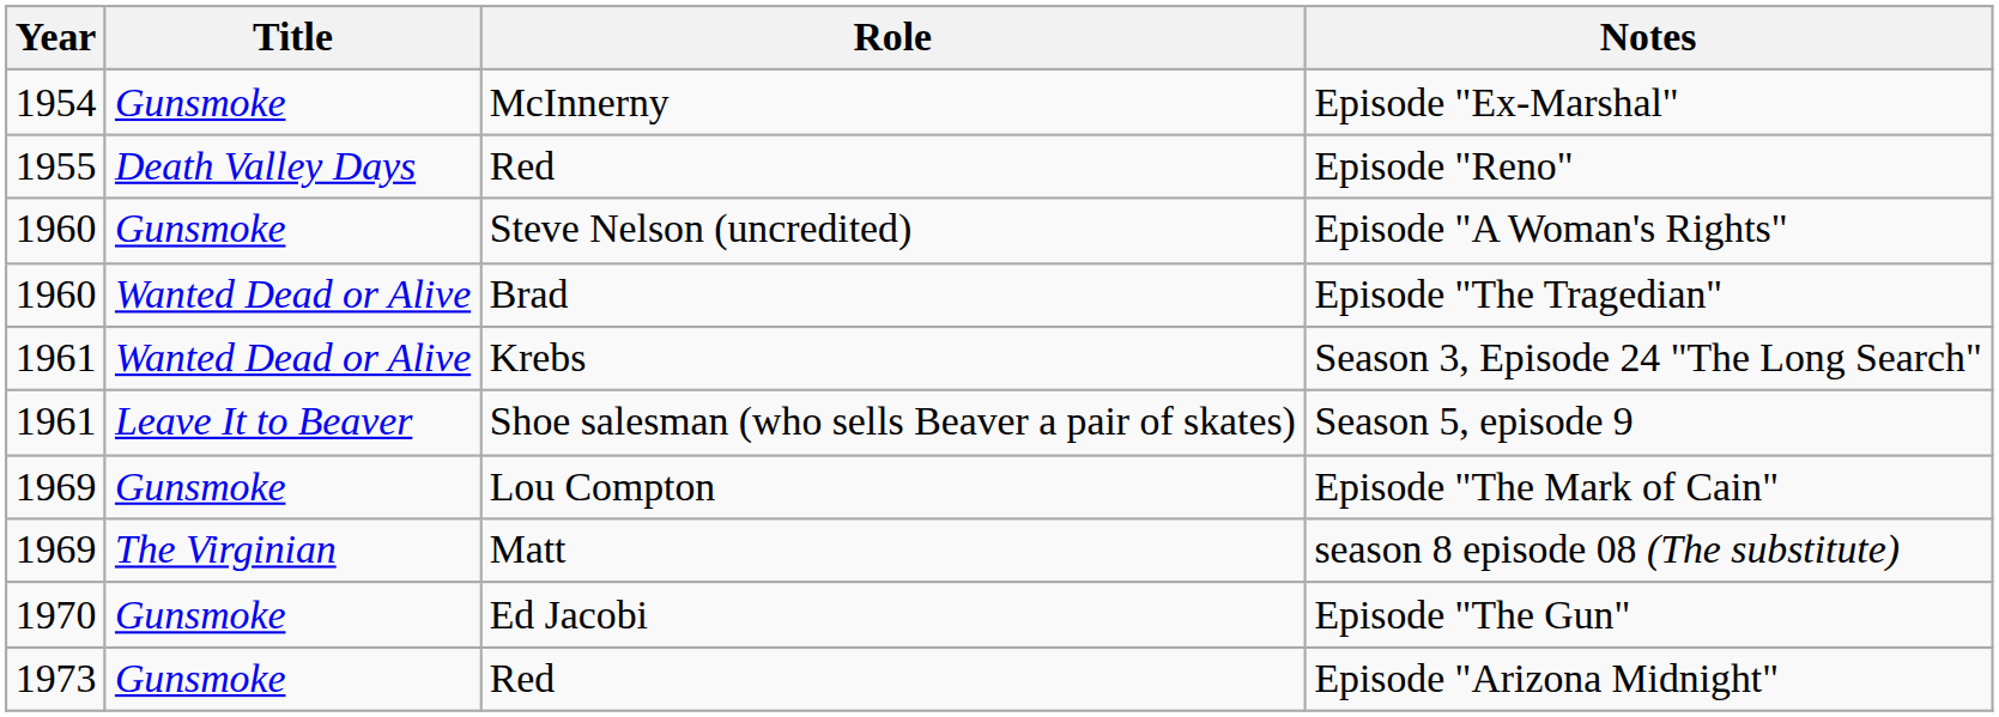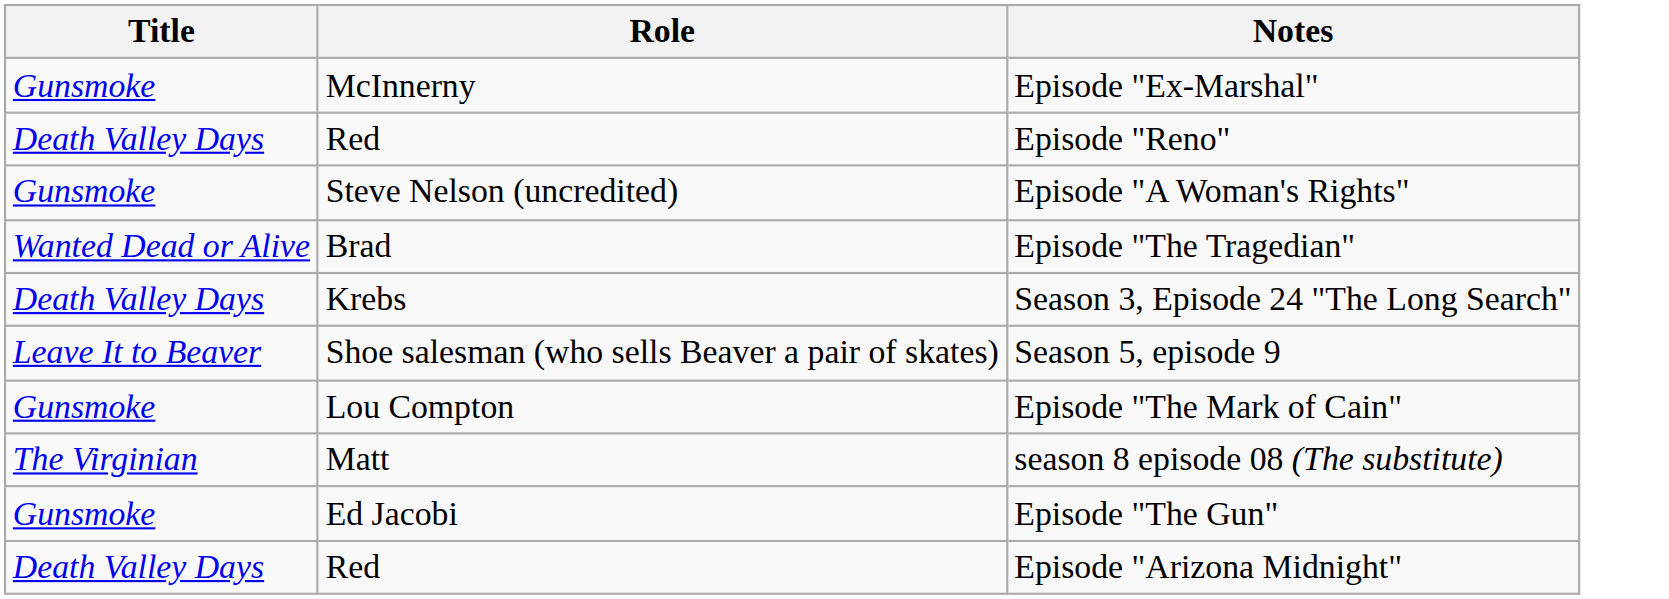 <table class="wikitable plainrowheaders sortable">
 <tr>
-<th scope="col">Year</th>
 <th scope="col">Title</th>
 <th scope="col">Role</th>
 <th scope="col" class="unsortable">Notes</th>
 </tr>
 <tr>
-<td>1954</td>
 <td><em><a href='#'>Gunsmoke</a></em></td>
 <td>McInnerny</td>
 <td>Episode "Ex-Marshal"</td>
 </tr>
 <tr>
-<td>1955</td>
 <td><em><a href='#'>Death Valley Days</a></em></td>
 <td>Red</td>
 <td>Episode "Reno"</td>
 </tr>
 <tr>
-<td>1960</td>
 <td><em><a href='#'>Gunsmoke</a></em></td>
 <td>Steve Nelson (uncredited)</td>
 <td>Episode "A Woman's Rights"</td>
 </tr>
 <tr>
-<td>1960</td>
 <td><em><a href='#'>Wanted Dead or Alive</a></em></td>
 <td>Brad</td>
 <td>Episode "The Tragedian"</td>
 </tr>
 <tr>
-<td>1961</td>
-<td><em><a href='#'>Wanted Dead or Alive</a></em></td>
+<td><em><a href='#'>Death Valley Days</a></em></td>
 <td>Krebs</td>
 <td>Season 3, Episode 24 "The Long Search"</td>
 </tr>
 <tr>
-<td>1961</td>
 <td><em><a href='#'>Leave It to Beaver</a></em></td>
 <td>Shoe salesman (who sells Beaver a pair of skates)</td>
 <td>Season 5, episode 9</td>
 </tr>
 <tr>
-<td>1969</td>
 <td><em><a href='#'>Gunsmoke</a></em></td>
 <td>Lou Compton</td>
 <td>Episode "The Mark of Cain"</td>
 </tr>
 <tr>
-<td>1969</td>
 <td><em><a href='#'>The Virginian</a></em></td>
 <td>Matt</td>
 <td>season 8 episode 08 <em>(The substitute)</em></td>
 </tr>
 <tr>
-<td>1970</td>
 <td><em><a href='#'>Gunsmoke</a></em></td>
 <td>Ed Jacobi</td>
 <td>Episode "The Gun"</td>
 </tr>
 <tr>
-<td>1973</td>
-<td><em><a href='#'>Gunsmoke</a></em></td>
+<td><em><a href='#'>Death Valley Days</a></em></td>
 <td>Red</td>
 <td>Episode "Arizona Midnight"</td>
 </tr>
 </table>
